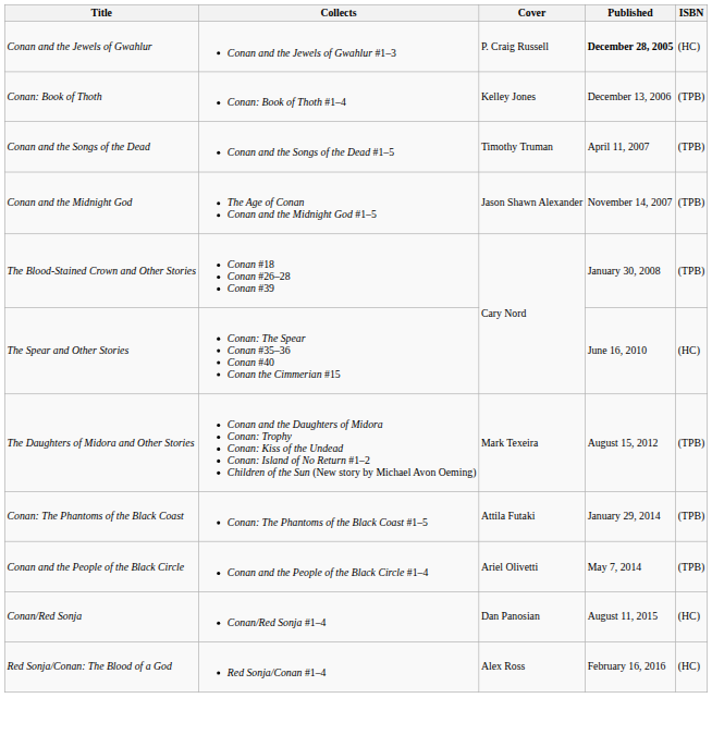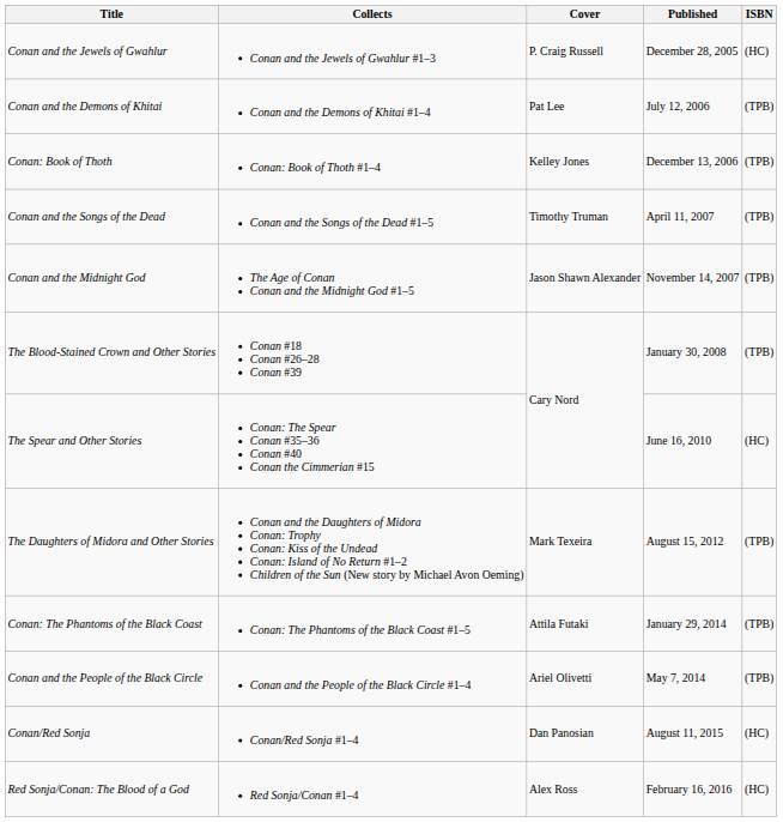 <table class="wikitable">
 <tr>
 <th>Title</th>
 <th>Collects</th>
 <th>Cover</th>
 <th>Published</th>
 <th>ISBN</th>
 </tr>
 <tr>
 <td><em>Conan and the Jewels of Gwahlur</em></td>
 <td><br><ul><li><em>Conan and the Jewels of Gwahlur</em> #1–3</li></ul></td>
 <td>P. Craig Russell</td>
-<td><strong>December 28, 2005</strong></td>
+<td>December 28, 2005</td>
 <td> (HC)</td>
+</tr>
+<tr>
+<td><em>Conan and the Demons of Khitai</em></td>
+<td><br><ul><li><em>Conan and the Demons of Khitai</em> #1–4</li></ul></td>
+<td>Pat Lee</td>
+<td>July 12, 2006</td>
+<td> (TPB)</td>
 </tr>
 <tr>
 <td><em>Conan: Book of Thoth</em></td>
 <td><br><ul><li><em>Conan: Book of Thoth</em> #1–4</li></ul></td>
 <td>Kelley Jones</td>
 <td>December 13, 2006</td>
 <td> (TPB)</td>
 </tr>
 <tr>
 <td><em>Conan and the Songs of the Dead</em></td>
 <td><br><ul><li><em>Conan and the Songs of the Dead</em> #1–5</li></ul></td>
 <td>Timothy Truman</td>
 <td>April 11, 2007</td>
 <td> (TPB)</td>
 </tr>
 <tr>
 <td><em>Conan and the Midnight God</em></td>
 <td><br><ul><li><em>The Age of Conan</em></li><li><em>Conan and the Midnight God</em> #1–5</li></ul></td>
 <td>Jason Shawn Alexander</td>
 <td>November 14, 2007</td>
 <td> (TPB)</td>
 </tr>
 <tr>
 <td><em>The Blood-Stained Crown and Other Stories</em></td>
 <td><br><ul><li><em>Conan</em> #18</li><li><em>Conan</em> #26–28</li><li><em>Conan</em> #39</li></ul></td>
 <td rowspan=2>Cary Nord</td>
 <td>January 30, 2008</td>
 <td> (TPB)</td>
 </tr>
 <tr>
 <td><em>The Spear and Other Stories</em></td>
 <td><br><ul><li><em>Conan: The Spear</em></li><li><em>Conan</em> #35–36</li><li><em>Conan</em> #40</li><li><em>Conan the Cimmerian</em> #15</li></ul></td>
 <td>June 16, 2010</td>
 <td> (HC)</td>
 </tr>
 <tr>
 <td><em>The Daughters of Midora and Other Stories</em></td>
 <td><br><ul><li><em>Conan and the Daughters of Midora</em></li><li><em>Conan: Trophy</em></li><li><em>Conan: Kiss of the Undead</em></li><li><em>Conan: Island of No Return</em> #1–2</li><li><em>Children of the Sun</em> (New story by Michael Avon Oeming)</li></ul></td>
 <td>Mark Texeira</td>
 <td>August 15, 2012</td>
 <td> (TPB)</td>
 </tr>
 <tr>
 <td><em>Conan: The Phantoms of the Black Coast</em></td>
 <td><br><ul><li><em>Conan: The Phantoms of the Black Coast</em> #1–5</li></ul></td>
 <td>Attila Futaki</td>
 <td>January 29, 2014</td>
 <td> (TPB)</td>
 </tr>
 <tr>
 <td><em>Conan and the People of the Black Circle</em></td>
 <td><br><ul><li><em>Conan and the People of the Black Circle</em> #1–4</li></ul></td>
 <td>Ariel Olivetti</td>
 <td>May 7, 2014</td>
 <td> (TPB)</td>
 </tr>
 <tr>
 <td><em>Conan/Red Sonja</em></td>
 <td><br><ul><li><em>Conan/Red Sonja</em> #1–4</li></ul></td>
 <td>Dan Panosian</td>
 <td>August 11, 2015</td>
 <td> (HC)</td>
 </tr>
 <tr>
 <td><em>Red Sonja/Conan: The Blood of a God</em></td>
 <td><br><ul><li><em>Red Sonja/Conan</em> #1–4</li></ul></td>
 <td>Alex Ross</td>
 <td>February 16, 2016</td>
 <td> (HC)</td>
 </tr>
 </table>
